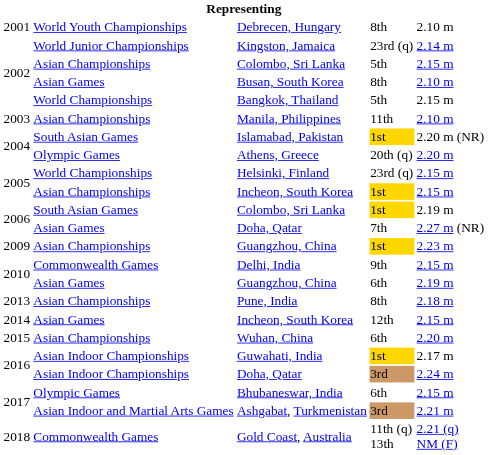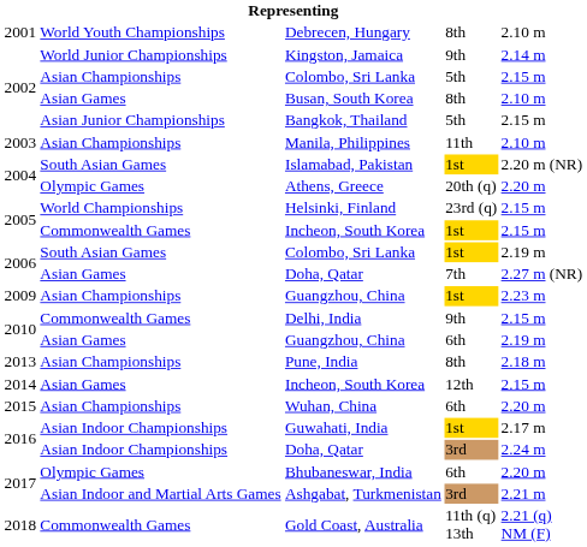 <table>
 <tr>
 <th colspan="5">Representing </th>
 </tr>
 <tr>
 <td>2001</td>
 <td><a href='#'>World Youth Championships</a></td>
 <td><a href='#'>Debrecen, Hungary</a></td>
 <td>8th</td>
 <td>2.10 m</td>
 </tr>
 <tr>
 <td rowspan=4>2002</td>
 <td><a href='#'>World Junior Championships</a></td>
 <td><a href='#'>Kingston, Jamaica</a></td>
-<td>23rd (q)</td>
+<td>9th</td>
 <td><a href='#'>2.14 m</a></td>
 </tr>
 <tr>
 <td><a href='#'>Asian Championships</a></td>
 <td><a href='#'>Colombo, Sri Lanka</a></td>
 <td>5th</td>
 <td><a href='#'>2.15 m</a></td>
 </tr>
 <tr>
 <td><a href='#'>Asian Games</a></td>
 <td><a href='#'>Busan, South Korea</a></td>
 <td>8th</td>
 <td><a href='#'>2.10 m</a></td>
 </tr>
 <tr>
-<td><a href='#'>World Championships</a></td>
+<td><a href='#'>Asian Junior Championships</a></td>
 <td><a href='#'>Bangkok, Thailand</a></td>
 <td>5th</td>
 <td>2.15 m</td>
 </tr>
 <tr>
 <td>2003</td>
 <td><a href='#'>Asian Championships</a></td>
 <td><a href='#'>Manila, Philippines</a></td>
 <td>11th</td>
 <td><a href='#'>2.10 m</a></td>
 </tr>
 <tr>
 <td rowspan=2>2004</td>
 <td><a href='#'>South Asian Games</a></td>
 <td><a href='#'>Islamabad, Pakistan</a></td>
 <td bgcolor="gold">1st</td>
 <td>2.20 m (NR)</td>
 </tr>
 <tr>
 <td><a href='#'>Olympic Games</a></td>
 <td><a href='#'>Athens, Greece</a></td>
 <td>20th (q)</td>
 <td><a href='#'>2.20 m</a></td>
 </tr>
 <tr>
 <td rowspan=2>2005</td>
 <td><a href='#'>World Championships</a></td>
 <td><a href='#'>Helsinki, Finland</a></td>
 <td>23rd (q)</td>
 <td><a href='#'>2.15 m</a></td>
 </tr>
 <tr>
-<td><a href='#'>Asian Championships</a></td>
+<td><a href='#'>Commonwealth Games</a></td>
 <td><a href='#'>Incheon, South Korea</a></td>
 <td bgcolor="gold">1st</td>
 <td><a href='#'>2.15 m</a></td>
 </tr>
 <tr>
 <td rowspan=2>2006</td>
 <td><a href='#'>South Asian Games</a></td>
 <td><a href='#'>Colombo, Sri Lanka</a></td>
 <td bgcolor="gold">1st</td>
 <td>2.19 m</td>
 </tr>
 <tr>
 <td><a href='#'>Asian Games</a></td>
 <td><a href='#'>Doha, Qatar</a></td>
 <td>7th</td>
 <td><a href='#'>2.27 m</a> (NR)</td>
 </tr>
 <tr>
 <td>2009</td>
 <td><a href='#'>Asian Championships</a></td>
 <td><a href='#'>Guangzhou, China</a></td>
 <td bgcolor="gold">1st</td>
 <td><a href='#'>2.23 m</a></td>
 </tr>
 <tr>
 <td rowspan=2>2010</td>
 <td><a href='#'>Commonwealth Games</a></td>
 <td><a href='#'>Delhi, India</a></td>
 <td>9th</td>
 <td><a href='#'>2.15 m</a></td>
 </tr>
 <tr>
 <td><a href='#'>Asian Games</a></td>
 <td><a href='#'>Guangzhou, China</a></td>
 <td>6th</td>
 <td><a href='#'>2.19 m</a></td>
 </tr>
 <tr>
 <td>2013</td>
 <td><a href='#'>Asian Championships</a></td>
 <td><a href='#'>Pune, India</a></td>
 <td>8th</td>
 <td><a href='#'>2.18 m</a></td>
 </tr>
 <tr>
 <td>2014</td>
 <td><a href='#'>Asian Games</a></td>
 <td><a href='#'>Incheon, South Korea</a></td>
 <td>12th</td>
 <td><a href='#'>2.15 m</a></td>
 </tr>
 <tr>
 <td>2015</td>
 <td><a href='#'>Asian Championships</a></td>
 <td><a href='#'>Wuhan, China</a></td>
 <td>6th</td>
 <td><a href='#'>2.20 m</a></td>
 </tr>
 <tr>
 <td rowspan=2>2016</td>
 <td><a href='#'>Asian Indoor Championships</a></td>
 <td><a href='#'>Guwahati, India</a></td>
 <td bgcolor="gold">1st</td>
 <td>2.17 m</td>
 </tr>
 <tr>
 <td><a href='#'>Asian Indoor Championships</a></td>
 <td><a href='#'>Doha, Qatar</a></td>
 <td bgcolor=cc9966>3rd</td>
 <td><a href='#'>2.24 m</a></td>
 </tr>
 <tr>
 <td rowspan=2>2017</td>
 <td><a href='#'>Olympic Games</a></td>
 <td><a href='#'>Bhubaneswar, India</a></td>
 <td>6th</td>
-<td><a href='#'>2.15 m</a></td>
+<td><a href='#'>2.20 m</a></td>
 </tr>
 <tr>
 <td><a href='#'>Asian Indoor and Martial Arts Games</a></td>
 <td><a href='#'>Ashgabat</a>, <a href='#'>Turkmenistan</a></td>
 <td bgcolor=cc9966>3rd</td>
 <td><a href='#'>2.21 m</a></td>
 </tr>
 <tr>
 <td>2018</td>
 <td><a href='#'>Commonwealth Games</a></td>
 <td><a href='#'>Gold Coast</a>, <a href='#'>Australia</a></td>
 <td>11th (q)<br>13th</td>
 <td><a href='#'>2.21 (q)<br>NM (F)</a></td>
 </tr>
 </table>
